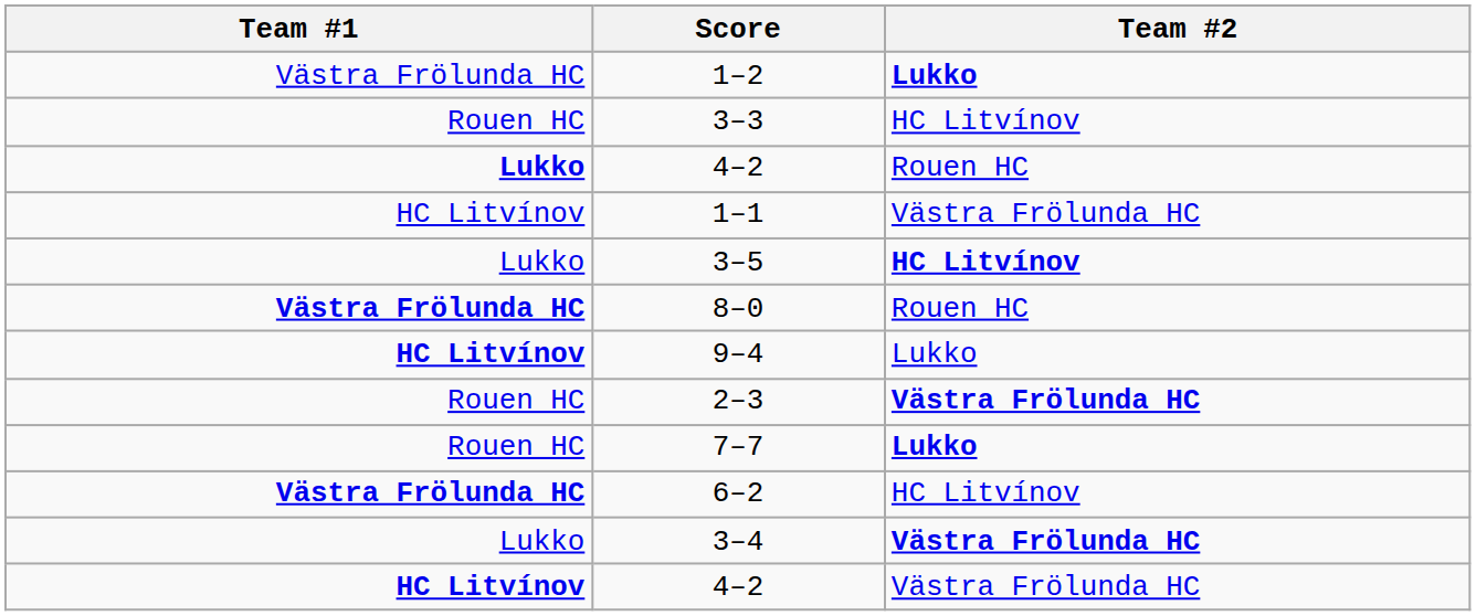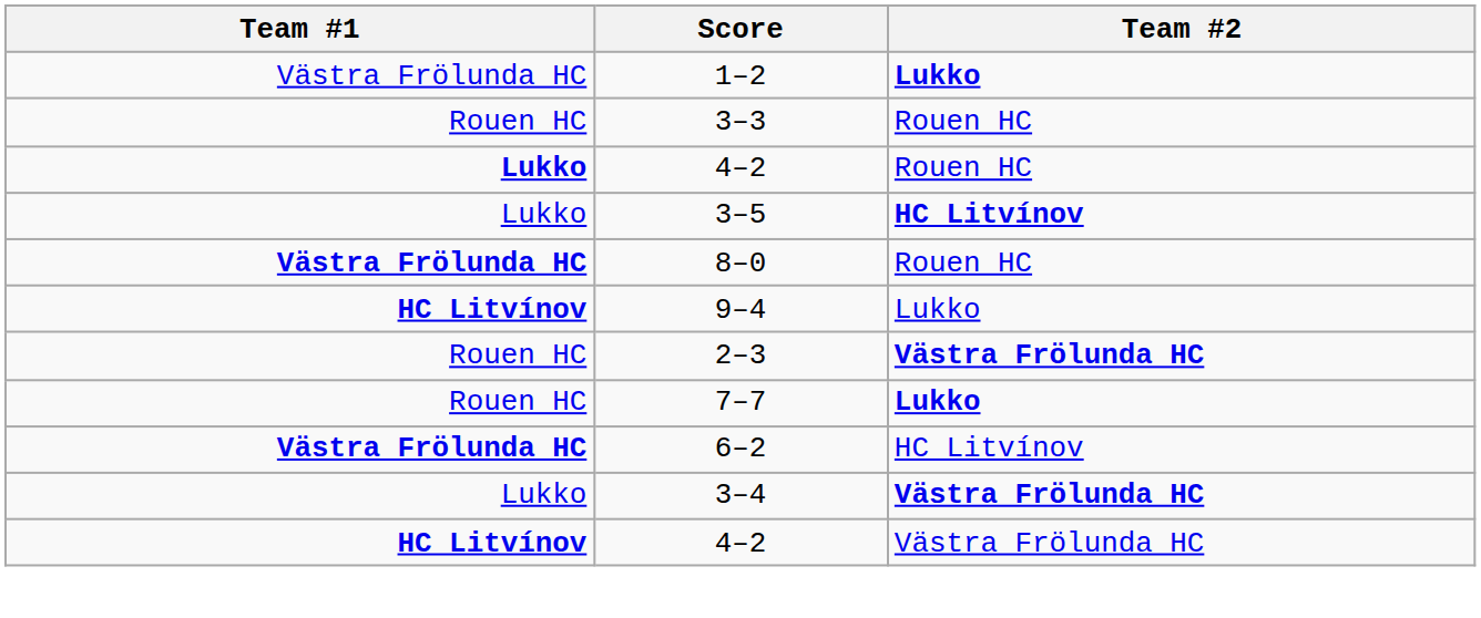 <table class="wikitable" style="text-align: center;">
 <tr>
 <th width=22%>Team #1</th>
 <th width=11%>Score</th>
 <th width=22%>Team #2</th>
 </tr>
 <tr>
 <td style="text-align: right;"><a href='#'>Västra Frölunda HC</a> </td>
 <td>1–2</td>
 <td style="text-align: left;"> <strong><a href='#'>Lukko</a></strong></td>
 </tr>
 <tr>
 <td style="text-align: right;"><a href='#'>Rouen HC</a> </td>
 <td>3–3</td>
-<td style="text-align: left;"> <a href='#'>HC Litvínov</a></td>
+<td style="text-align: left;"> <a href='#'>Rouen HC</a></td>
 </tr>
 <tr>
 <td style="text-align: right;"><strong><a href='#'>Lukko</a></strong> </td>
 <td>4–2</td>
 <td style="text-align: left;"> <a href='#'>Rouen HC</a></td>
-</tr>
-<tr>
-<td style="text-align: right;"><a href='#'>HC Litvínov</a> </td>
-<td>1–1</td>
-<td style="text-align: left;"> <a href='#'>Västra Frölunda HC</a></td>
 </tr>
 <tr>
 <td style="text-align: right;"><a href='#'>Lukko</a> </td>
 <td>3–5</td>
 <td style="text-align: left;"> <strong><a href='#'>HC Litvínov</a></strong></td>
 </tr>
 <tr>
 <td style="text-align: right;"><strong><a href='#'>Västra Frölunda HC</a></strong> </td>
 <td>8–0</td>
 <td style="text-align: left;"> <a href='#'>Rouen HC</a></td>
 </tr>
 <tr>
 <td style="text-align: right;"><strong><a href='#'>HC Litvínov</a></strong> </td>
 <td>9–4</td>
 <td style="text-align: left;"> <a href='#'>Lukko</a></td>
 </tr>
 <tr>
 <td style="text-align: right;"><a href='#'>Rouen HC</a> </td>
 <td>2–3</td>
 <td style="text-align: left;"> <strong><a href='#'>Västra Frölunda HC</a></strong></td>
 </tr>
 <tr>
 <td style="text-align: right;"><a href='#'>Rouen HC</a> </td>
 <td>7–7</td>
 <td style="text-align: left;"><strong> <a href='#'>Lukko</a></strong></td>
 </tr>
 <tr>
 <td style="text-align: right;"><strong><a href='#'>Västra Frölunda HC</a></strong> </td>
 <td>6–2</td>
 <td style="text-align: left;"> <a href='#'>HC Litvínov</a></td>
 </tr>
 <tr>
 <td style="text-align: right;"><a href='#'>Lukko</a> </td>
 <td>3–4</td>
 <td style="text-align: left;"> <strong><a href='#'>Västra Frölunda HC</a></strong></td>
 </tr>
 <tr>
 <td style="text-align: right;"><strong><a href='#'>HC Litvínov</a></strong> </td>
 <td>4–2</td>
 <td style="text-align: left;"> <a href='#'>Västra Frölunda HC</a></td>
 </tr>
 </table>
